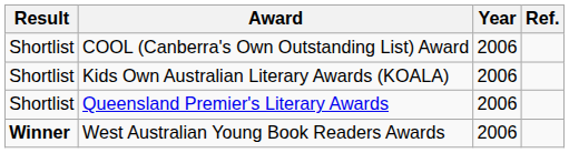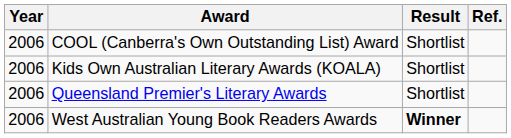 <table class="wikitable">
 <tr>
+<th>Year</th>
+<th>Award</th>
 <th>Result</th>
-<th>Award</th>
-<th>Year</th>
 <th>Ref.</th>
 </tr>
 <tr>
+<td>2006</td>
+<td>COOL (Canberra's Own Outstanding List) Award</td>
 <td>Shortlist</td>
-<td>COOL (Canberra's Own Outstanding List) Award</td>
-<td>2006</td>
 <td></td>
 </tr>
 <tr>
+<td>2006</td>
+<td>Kids Own Australian Literary Awards (KOALA)</td>
 <td>Shortlist</td>
-<td>Kids Own Australian Literary Awards (KOALA)</td>
-<td>2006</td>
 <td></td>
 </tr>
 <tr>
+<td>2006</td>
+<td><a href='#'>Queensland Premier's Literary Awards</a></td>
 <td>Shortlist</td>
-<td><a href='#'>Queensland Premier's Literary Awards</a></td>
-<td>2006</td>
 <td></td>
 </tr>
 <tr>
+<td>2006</td>
+<td>West Australian Young Book Readers Awards</td>
 <td><strong>Winner</strong></td>
-<td>West Australian Young Book Readers Awards</td>
-<td>2006</td>
 <td></td>
 </tr>
 </table>
